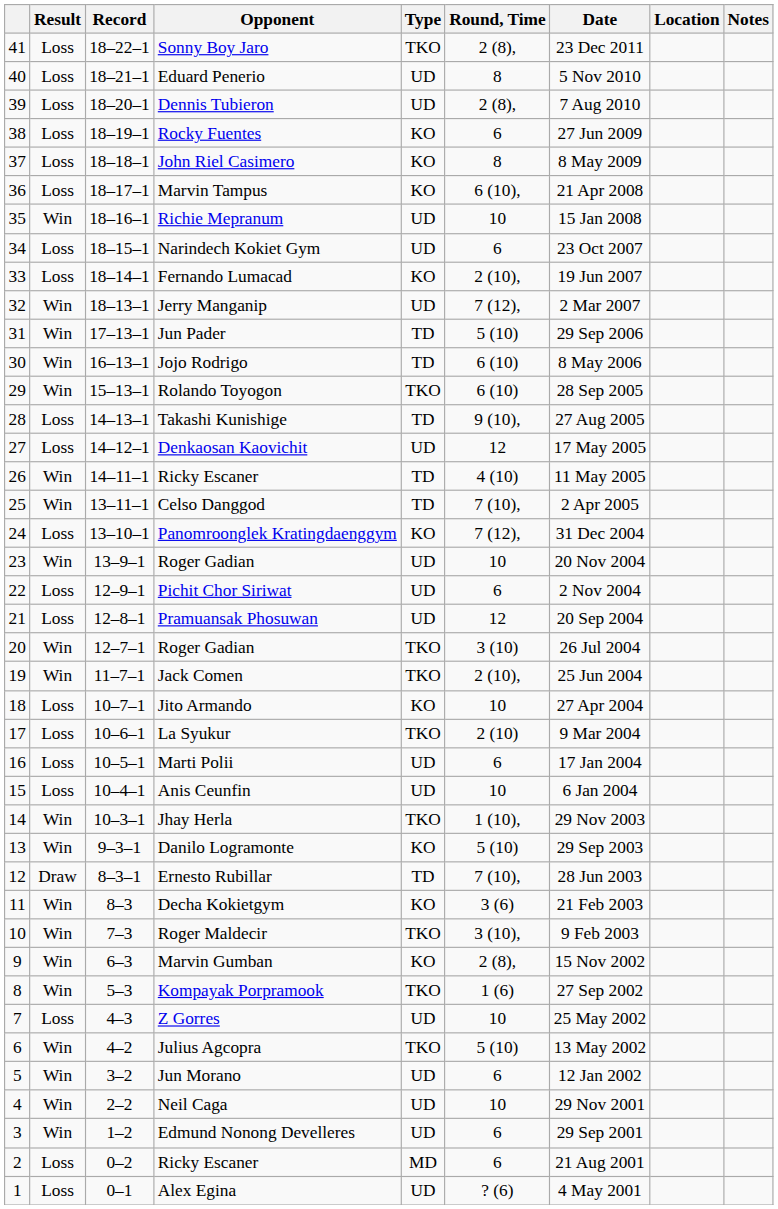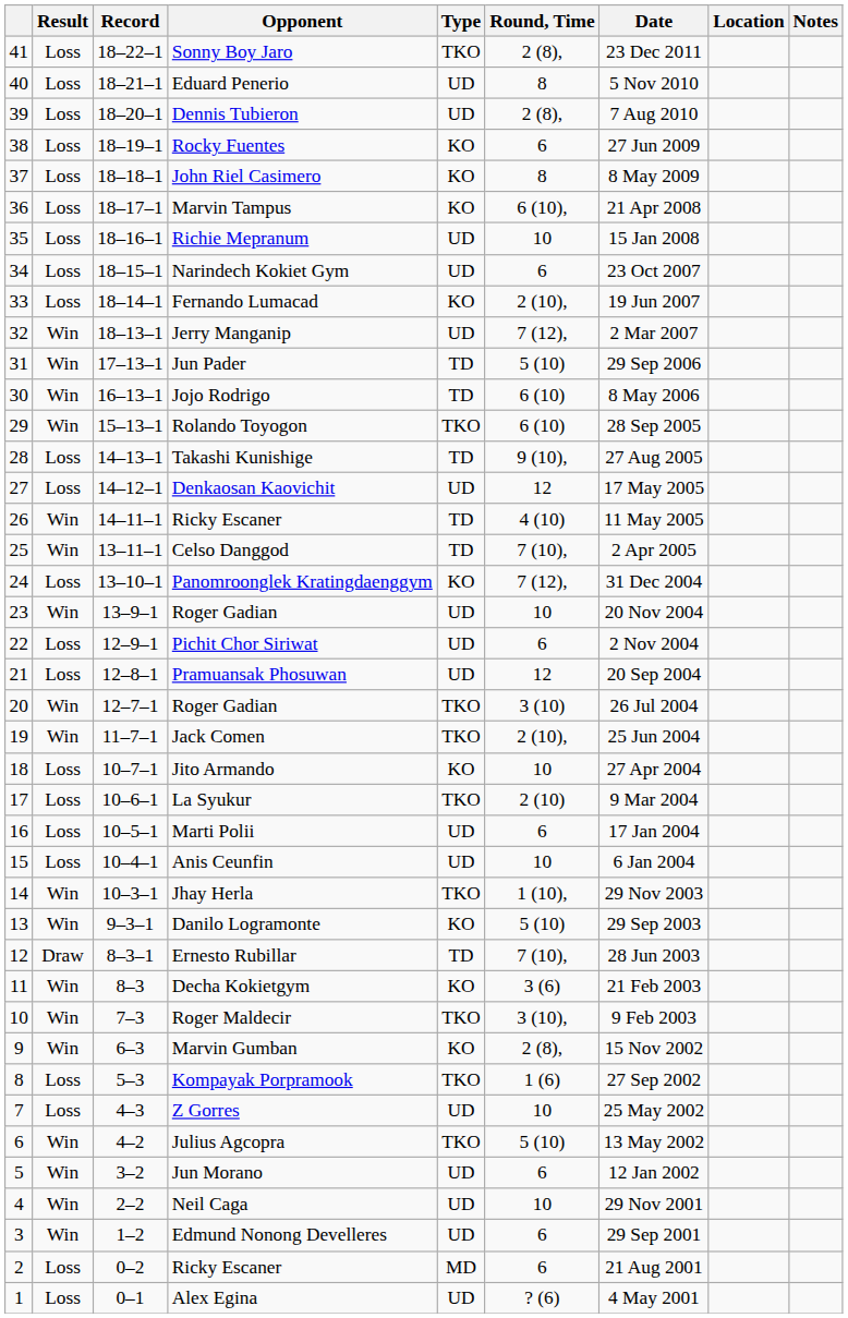 <table class="wikitable" style="text-align:center; font-size:95%">
 <tr>
 <th></th>
 <th>Result</th>
 <th>Record</th>
 <th>Opponent</th>
 <th>Type</th>
 <th>Round, Time</th>
 <th>Date</th>
 <th>Location</th>
 <th>Notes</th>
 </tr>
 <tr>
 <td>41</td>
 <td>Loss</td>
 <td>18–22–1</td>
 <td align=left><a href='#'>Sonny Boy Jaro</a></td>
 <td>TKO</td>
 <td>2 (8), </td>
 <td>23 Dec 2011</td>
 <td align=left></td>
 <td></td>
 </tr>
 <tr>
 <td>40</td>
 <td>Loss</td>
 <td>18–21–1</td>
 <td align=left>Eduard Penerio</td>
 <td>UD</td>
 <td>8</td>
 <td>5 Nov 2010</td>
 <td align=left></td>
 <td></td>
 </tr>
 <tr>
 <td>39</td>
 <td>Loss</td>
 <td>18–20–1</td>
 <td align=left><a href='#'>Dennis Tubieron</a></td>
 <td>UD</td>
 <td>2 (8), </td>
 <td>7 Aug 2010</td>
 <td align=left></td>
 <td></td>
 </tr>
 <tr>
 <td>38</td>
 <td>Loss</td>
 <td>18–19–1</td>
 <td align=left><a href='#'>Rocky Fuentes</a></td>
 <td>KO</td>
 <td>6</td>
 <td>27 Jun 2009</td>
 <td align=left></td>
 <td></td>
 </tr>
 <tr>
 <td>37</td>
 <td>Loss</td>
 <td>18–18–1</td>
 <td align=left><a href='#'>John Riel Casimero</a></td>
 <td>KO</td>
 <td>8</td>
 <td>8 May 2009</td>
 <td align=left></td>
 <td></td>
 </tr>
 <tr>
 <td>36</td>
 <td>Loss</td>
 <td>18–17–1</td>
 <td align=left>Marvin Tampus</td>
 <td>KO</td>
 <td>6 (10), </td>
 <td>21 Apr 2008</td>
 <td align=left></td>
 <td></td>
 </tr>
 <tr>
 <td>35</td>
-<td>Win</td>
+<td>Loss</td>
 <td>18–16–1</td>
 <td align=left><a href='#'>Richie Mepranum</a></td>
 <td>UD</td>
 <td>10</td>
 <td>15 Jan 2008</td>
 <td align=left></td>
 <td align=left></td>
 </tr>
 <tr>
 <td>34</td>
 <td>Loss</td>
 <td>18–15–1</td>
 <td align=left>Narindech Kokiet Gym</td>
 <td>UD</td>
 <td>6</td>
 <td>23 Oct 2007</td>
 <td align=left></td>
 <td></td>
 </tr>
 <tr>
 <td>33</td>
 <td>Loss</td>
 <td>18–14–1</td>
 <td align=left>Fernando Lumacad</td>
 <td>KO</td>
 <td>2 (10), </td>
 <td>19 Jun 2007</td>
 <td align=left></td>
 <td></td>
 </tr>
 <tr>
 <td>32</td>
 <td>Win</td>
 <td>18–13–1</td>
 <td align=left>Jerry Manganip</td>
 <td>UD</td>
 <td>7 (12), </td>
 <td>2 Mar 2007</td>
 <td align=left></td>
 <td></td>
 </tr>
 <tr>
 <td>31</td>
 <td>Win</td>
 <td>17–13–1</td>
 <td align=left>Jun Pader</td>
 <td>TD</td>
 <td>5 (10)</td>
 <td>29 Sep 2006</td>
 <td align=left></td>
 <td></td>
 </tr>
 <tr>
 <td>30</td>
 <td>Win</td>
 <td>16–13–1</td>
 <td align=left>Jojo Rodrigo</td>
 <td>TD</td>
 <td>6 (10)</td>
 <td>8 May 2006</td>
 <td align=left></td>
 <td></td>
 </tr>
 <tr>
 <td>29</td>
 <td>Win</td>
 <td>15–13–1</td>
 <td align=left>Rolando Toyogon</td>
 <td>TKO</td>
 <td>6 (10)</td>
 <td>28 Sep 2005</td>
 <td align=left></td>
 <td></td>
 </tr>
 <tr>
 <td>28</td>
 <td>Loss</td>
 <td>14–13–1</td>
 <td align=left>Takashi Kunishige</td>
 <td>TD</td>
 <td>9 (10), </td>
 <td>27 Aug 2005</td>
 <td align=left></td>
 <td></td>
 </tr>
 <tr>
 <td>27</td>
 <td>Loss</td>
 <td>14–12–1</td>
 <td align=left><a href='#'>Denkaosan Kaovichit</a></td>
 <td>UD</td>
 <td>12</td>
 <td>17 May 2005</td>
 <td align=left></td>
 <td align=left></td>
 </tr>
 <tr>
 <td>26</td>
 <td>Win</td>
 <td>14–11–1</td>
 <td align=left>Ricky Escaner</td>
 <td>TD</td>
 <td>4 (10)</td>
 <td>11 May 2005</td>
 <td align=left></td>
 <td></td>
 </tr>
 <tr>
 <td>25</td>
 <td>Win</td>
 <td>13–11–1</td>
 <td align=left>Celso Danggod</td>
 <td>TD</td>
 <td>7 (10), </td>
 <td>2 Apr 2005</td>
 <td align=left></td>
 <td align=left></td>
 </tr>
 <tr>
 <td>24</td>
 <td>Loss</td>
 <td>13–10–1</td>
 <td align=left><a href='#'>Panomroonglek Kratingdaenggym</a></td>
 <td>KO</td>
 <td>7 (12), </td>
 <td>31 Dec 2004</td>
 <td align=left></td>
 <td align=left></td>
 </tr>
 <tr>
 <td>23</td>
 <td>Win</td>
 <td>13–9–1</td>
 <td align=left>Roger Gadian</td>
 <td>UD</td>
 <td>10</td>
 <td>20 Nov 2004</td>
 <td align=left></td>
 <td></td>
 </tr>
 <tr>
 <td>22</td>
 <td>Loss</td>
 <td>12–9–1</td>
 <td align=left><a href='#'>Pichit Chor Siriwat</a></td>
 <td>UD</td>
 <td>6</td>
 <td>2 Nov 2004</td>
 <td align=left></td>
 <td></td>
 </tr>
 <tr>
 <td>21</td>
 <td>Loss</td>
 <td>12–8–1</td>
 <td align=left><a href='#'>Pramuansak Phosuwan</a></td>
 <td>UD</td>
 <td>12</td>
 <td>20 Sep 2004</td>
 <td align=left></td>
 <td align=left></td>
 </tr>
 <tr>
 <td>20</td>
 <td>Win</td>
 <td>12–7–1</td>
 <td align=left>Roger Gadian</td>
 <td>TKO</td>
 <td>3 (10)</td>
 <td>26 Jul 2004</td>
 <td align=left></td>
 <td></td>
 </tr>
 <tr>
 <td>19</td>
 <td>Win</td>
 <td>11–7–1</td>
 <td align=left>Jack Comen</td>
 <td>TKO</td>
 <td>2 (10), </td>
 <td>25 Jun 2004</td>
 <td align=left></td>
 <td></td>
 </tr>
 <tr>
 <td>18</td>
 <td>Loss</td>
 <td>10–7–1</td>
 <td align=left>Jito Armando</td>
 <td>KO</td>
 <td>10</td>
 <td>27 Apr 2004</td>
 <td align=left></td>
 <td></td>
 </tr>
 <tr>
 <td>17</td>
 <td>Loss</td>
 <td>10–6–1</td>
 <td align=left>La Syukur</td>
 <td>TKO</td>
 <td>2 (10)</td>
 <td>9 Mar 2004</td>
 <td align=left></td>
 <td></td>
 </tr>
 <tr>
 <td>16</td>
 <td>Loss</td>
 <td>10–5–1</td>
 <td align=left>Marti Polii</td>
 <td>UD</td>
 <td>6</td>
 <td>17 Jan 2004</td>
 <td align=left></td>
 <td></td>
 </tr>
 <tr>
 <td>15</td>
 <td>Loss</td>
 <td>10–4–1</td>
 <td align=left>Anis Ceunfin</td>
 <td>UD</td>
 <td>10</td>
 <td>6 Jan 2004</td>
 <td align=left></td>
 <td></td>
 </tr>
 <tr>
 <td>14</td>
 <td>Win</td>
 <td>10–3–1</td>
 <td align=left>Jhay Herla</td>
 <td>TKO</td>
 <td>1 (10), </td>
 <td>29 Nov 2003</td>
 <td align=left></td>
 <td></td>
 </tr>
 <tr>
 <td>13</td>
 <td>Win</td>
 <td>9–3–1</td>
 <td align=left>Danilo Logramonte</td>
 <td>KO</td>
 <td>5 (10)</td>
 <td>29 Sep 2003</td>
 <td align=left></td>
 <td></td>
 </tr>
 <tr>
 <td>12</td>
 <td>Draw</td>
 <td>8–3–1</td>
 <td align=left>Ernesto Rubillar</td>
 <td>TD</td>
 <td>7 (10), </td>
 <td>28 Jun 2003</td>
 <td align=left></td>
 <td></td>
 </tr>
 <tr>
 <td>11</td>
 <td>Win</td>
 <td>8–3</td>
 <td align=left>Decha Kokietgym</td>
 <td>KO</td>
 <td>3 (6)</td>
 <td>21 Feb 2003</td>
 <td align=left></td>
 <td></td>
 </tr>
 <tr>
 <td>10</td>
 <td>Win</td>
 <td>7–3</td>
 <td align=left>Roger Maldecir</td>
 <td>TKO</td>
 <td>3 (10), </td>
 <td>9 Feb 2003</td>
 <td align=left></td>
 <td></td>
 </tr>
 <tr>
 <td>9</td>
 <td>Win</td>
 <td>6–3</td>
 <td align=left>Marvin Gumban</td>
 <td>KO</td>
 <td>2 (8), </td>
 <td>15 Nov 2002</td>
 <td align=left></td>
 <td></td>
 </tr>
 <tr>
 <td>8</td>
-<td>Win</td>
+<td>Loss</td>
 <td>5–3</td>
 <td align=left><a href='#'>Kompayak Porpramook</a></td>
 <td>TKO</td>
 <td>1 (6)</td>
 <td>27 Sep 2002</td>
 <td align=left></td>
 <td></td>
 </tr>
 <tr>
 <td>7</td>
 <td>Loss</td>
 <td>4–3</td>
 <td align=left><a href='#'>Z Gorres</a></td>
 <td>UD</td>
 <td>10</td>
 <td>25 May 2002</td>
 <td align=left></td>
 <td></td>
 </tr>
 <tr>
 <td>6</td>
 <td>Win</td>
 <td>4–2</td>
 <td align=left>Julius Agcopra</td>
 <td>TKO</td>
 <td>5 (10)</td>
 <td>13 May 2002</td>
 <td align=left></td>
 <td></td>
 </tr>
 <tr>
 <td>5</td>
 <td>Win</td>
 <td>3–2</td>
 <td align=left>Jun Morano</td>
 <td>UD</td>
 <td>6</td>
 <td>12 Jan 2002</td>
 <td align=left></td>
 <td></td>
 </tr>
 <tr>
 <td>4</td>
 <td>Win</td>
 <td>2–2</td>
 <td align=left>Neil Caga</td>
 <td>UD</td>
 <td>10</td>
 <td>29 Nov 2001</td>
 <td align=left></td>
 <td></td>
 </tr>
 <tr>
 <td>3</td>
 <td>Win</td>
 <td>1–2</td>
 <td align=left>Edmund Nonong Develleres</td>
 <td>UD</td>
 <td>6</td>
 <td>29 Sep 2001</td>
 <td align=left></td>
 <td></td>
 </tr>
 <tr>
 <td>2</td>
 <td>Loss</td>
 <td>0–2</td>
 <td align=left>Ricky Escaner</td>
 <td>MD</td>
 <td>6</td>
 <td>21 Aug 2001</td>
 <td align=left></td>
 <td></td>
 </tr>
 <tr>
 <td>1</td>
 <td>Loss</td>
 <td>0–1</td>
 <td align=left>Alex Egina</td>
 <td>UD</td>
 <td>? (6)</td>
 <td>4 May 2001</td>
 <td align=left></td>
 <td></td>
 </tr>
 </table>
